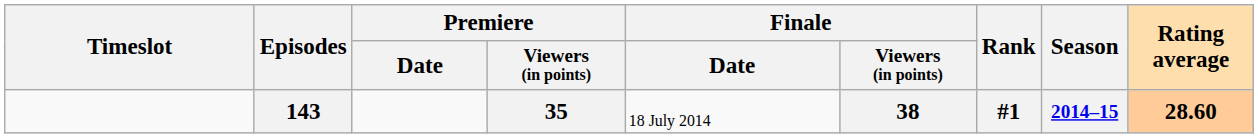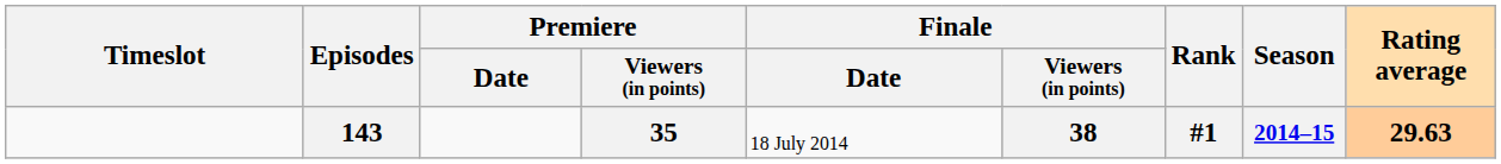 <table class="wikitable">
 <tr>
 <th style="width:20%;" rowspan=2>Timeslot</th>
 <th style="width:07%;" rowspan=2>Episodes</th>
 <th colspan=2>Premiere</th>
 <th colspan=2>Finale</th>
 <th style="width:05%;" rowspan=2>Rank</th>
 <th style="width:07%;" rowspan=2>Season</th>
 <th style="width:10%; background:#ffdead;" rowspan="2">Rating average</th>
 </tr>
 <tr>
 <th>Date</th>
 <th span style="width:11%; font-size:smaller; line-height:100%;">Viewers<br><small>(in points)</small></th>
 <th>Date</th>
 <th span style="width:11%; font-size:smaller; line-height:100%;">Viewers<br><small>(in points)</small></th>
 </tr>
 <tr>
 <td></td>
 <th>143</th>
 <td style="font-size:11px;line-height:110%"></td>
 <th>35</th>
 <td style="font-size:11px;line-height:110%"><br>18 July 2014</td>
 <th>38</th>
 <th>#1</th>
 <th style="font-size:smaller"><a href='#'>2014–15</a></th>
-<th style="background:#fc9;">28.60</th>
+<th style="background:#fc9;">29.63</th>
 </tr>
 </table>
